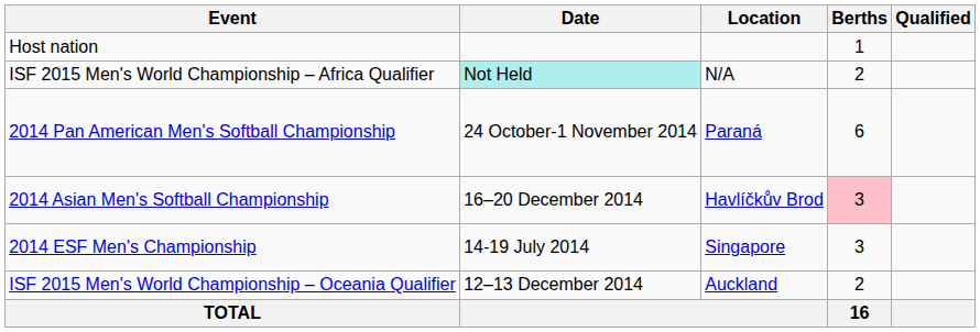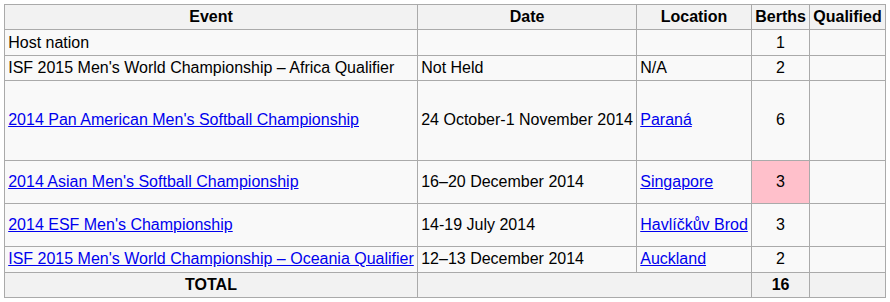 <table class="wikitable">
 <tr>
 <th>Event</th>
 <th>Date</th>
 <th>Location</th>
 <th>Berths</th>
 <th>Qualified</th>
 </tr>
 <tr>
 <td>Host nation</td>
 <td></td>
 <td></td>
 <td align=center>1</td>
 <td></td>
 </tr>
 <tr>
 <td>ISF 2015 Men's World Championship – Africa Qualifier<br></td>
-<td style="background: paleturquoise;">Not Held</td>
+<td>Not Held</td>
 <td>N/A</td>
 <td align=center>2</td>
 <td><br></td>
 </tr>
 <tr>
 <td><a href='#'>2014 Pan American Men's Softball Championship</a></td>
 <td>24 October-1 November 2014</td>
 <td> <a href='#'>Paraná</a></td>
 <td align=center>6</td>
 <td><br><br><br><br></td>
 </tr>
 <tr>
 <td><a href='#'>2014 Asian Men's Softball Championship </a></td>
 <td>16–20 December 2014</td>
-<td> <a href='#'>Havlíčkův Brod</a></td>
+<td> <a href='#'>Singapore</a></td>
 <td align=center style="background: pink;">3</td>
 <td><br><br><s></s></td>
 </tr>
 <tr>
 <td><a href='#'>2014 ESF Men's Championship</a></td>
 <td>14-19 July 2014</td>
-<td> <a href='#'>Singapore</a></td>
+<td> <a href='#'>Havlíčkův Brod</a></td>
 <td align=center>3</td>
 <td><br><br></td>
 </tr>
 <tr>
 <td><a href='#'>ISF 2015 Men's World Championship – Oceania Qualifier</a></td>
 <td>12–13 December 2014</td>
 <td> <a href='#'>Auckland</a></td>
 <td align=center>2</td>
 <td><br></td>
 </tr>
 <tr>
 <th>TOTAL</th>
 <th colspan="2"></th>
 <th>16</th>
 <th></th>
 </tr>
 </table>
